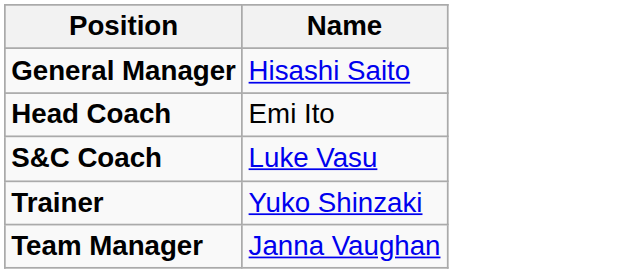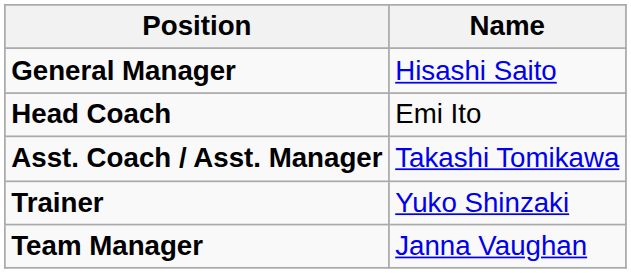 <table class="wikitable">
 <tr>
 <th>Position</th>
 <th>Name</th>
 </tr>
 <tr>
 <td><strong>General Manager</strong></td>
 <td><a href='#'>Hisashi Saito</a></td>
 </tr>
 <tr>
 <td><strong>Head Coach</strong></td>
 <td>Emi Ito</td>
 </tr>
 <tr>
-<td><strong>S&C Coach</strong></td>
-<td><a href='#'>Luke Vasu</a></td>
+<td><strong>Asst. Coach / Asst. Manager</strong></td>
+<td><a href='#'>Takashi Tomikawa</a></td>
 </tr>
 <tr>
 <td><strong>Trainer</strong></td>
 <td><a href='#'>Yuko Shinzaki</a></td>
 </tr>
 <tr>
 <td><strong>Team Manager</strong></td>
 <td><a href='#'>Janna Vaughan</a></td>
 </tr>
 </table>
